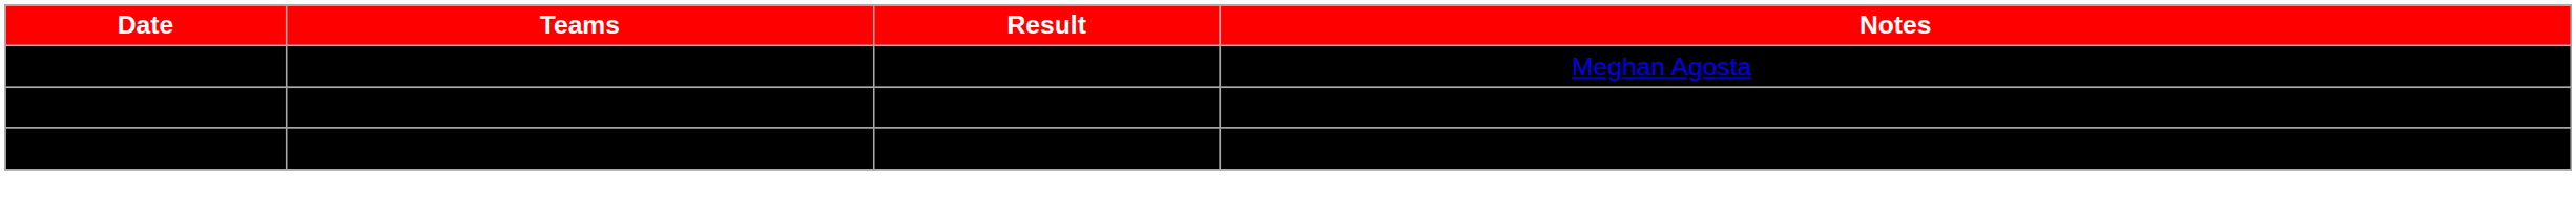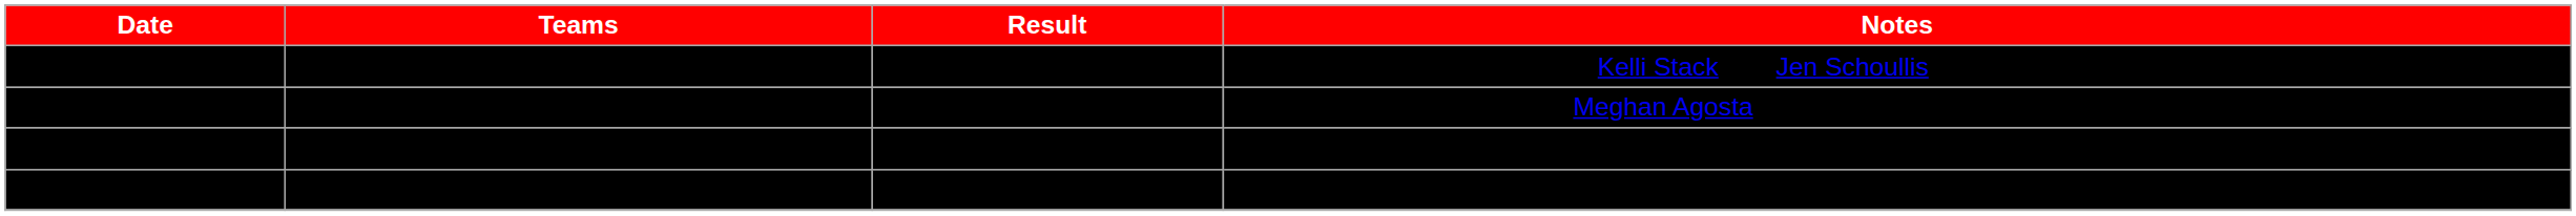 <table class="wikitable" width="80%">
 <tr align="center">
 <th style="background:red;color:#FFFFFF;">Date</th>
 <th style="background:red;color:#FFFFFF;">Teams</th>
 <th style="background:red;color:#FFFFFF;">Result</th>
 <th style="background:red;color:#FFFFFF;">Notes</th>
 </tr>
 <tr align="center" bgcolor=" ">
+<td>August 25</td>
+<td>USA vs. Japan</td>
+<td>USA, 13-0</td>
+<td><a href='#'>Kelli Stack</a> and <a href='#'>Jen Schoullis</a> each scored a hat trick</td>
+</tr>
+<tr align="center" bgcolor=" ">
 <td><strong>August 25</strong></td>
 <td>Canada vs. Russia</td>
-<td>Canada, 14-1</td>
+<td><strong>Canada, 14-1</strong></td>
 <td><a href='#'>Meghan Agosta</a> scored a hat trick and added two assists</td>
 </tr>
 <tr align="center" bgcolor=" ">
 <td>August 25</td>
 <td>Finland vs. Slovakia</td>
 <td>Finland, 2-0</td>
 <td></td>
 </tr>
 <tr align="center" bgcolor=" ">
 <td>August 25</td>
 <td>Sweden vs. Switzerland</td>
 <td>Sweden, 4-2</td>
 <td></td>
 </tr>
 <tr align="center" bgcolor=" ">
 </tr>
 </table>
